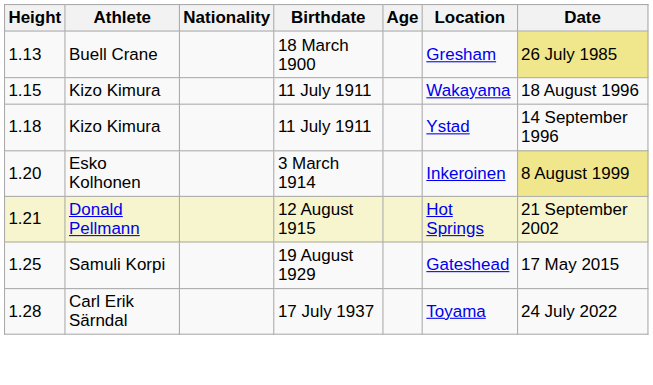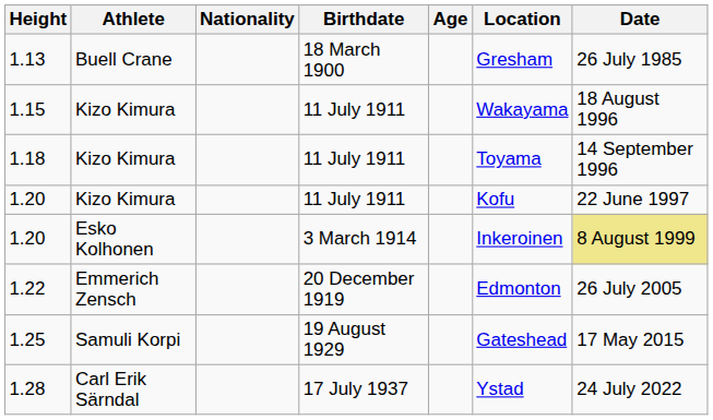 <table class="wikitable">
 <tr>
 <th>Height</th>
 <th>Athlete</th>
 <th>Nationality</th>
 <th>Birthdate</th>
 <th>Age</th>
 <th>Location</th>
 <th>Date</th>
 </tr>
 <tr>
 <td>1.13</td>
 <td>Buell Crane</td>
 <td></td>
 <td>18 March 1900</td>
 <td></td>
 <td><a href='#'>Gresham</a></td>
-<td style="background: khaki;">26 July 1985</td>
+<td>26 July 1985</td>
 </tr>
 <tr>
 <td>1.15</td>
 <td>Kizo Kimura</td>
 <td></td>
 <td>11 July 1911</td>
 <td></td>
 <td><a href='#'>Wakayama</a></td>
 <td>18 August 1996</td>
 </tr>
 <tr>
 <td>1.18</td>
 <td>Kizo Kimura</td>
 <td></td>
 <td>11 July 1911</td>
 <td></td>
-<td><a href='#'>Ystad</a></td>
+<td><a href='#'>Toyama</a></td>
 <td>14 September 1996</td>
+</tr>
+<tr>
+<td>1.20</td>
+<td>Kizo Kimura</td>
+<td></td>
+<td>11 July 1911</td>
+<td></td>
+<td><a href='#'>Kofu</a></td>
+<td>22 June 1997</td>
 </tr>
 <tr>
 <td>1.20</td>
 <td>Esko Kolhonen</td>
 <td></td>
 <td>3 March 1914</td>
 <td></td>
 <td><a href='#'>Inkeroinen</a></td>
 <td style="background: khaki;">8 August 1999</td>
 </tr>
-<tr style="background:#f6F5CE;">
-<td>1.21</td>
-<td><a href='#'>Donald Pellmann</a></td>
+<tr>
+<td>1.22</td>
+<td>Emmerich Zensch</td>
 <td></td>
-<td>12 August 1915</td>
+<td>20 December 1919</td>
 <td></td>
-<td><a href='#'>Hot Springs</a></td>
-<td>21 September 2002</td>
+<td><a href='#'>Edmonton</a></td>
+<td>26 July 2005</td>
 </tr>
 <tr>
 <td>1.25</td>
 <td>Samuli Korpi</td>
 <td></td>
 <td>19 August 1929</td>
 <td></td>
 <td><a href='#'>Gateshead</a></td>
 <td>17 May 2015</td>
 </tr>
 <tr>
 <td>1.28</td>
 <td>Carl Erik Särndal</td>
 <td></td>
 <td>17 July 1937</td>
 <td></td>
-<td><a href='#'>Toyama</a></td>
+<td><a href='#'>Ystad</a></td>
 <td>24 July 2022</td>
 </tr>
 </table>
